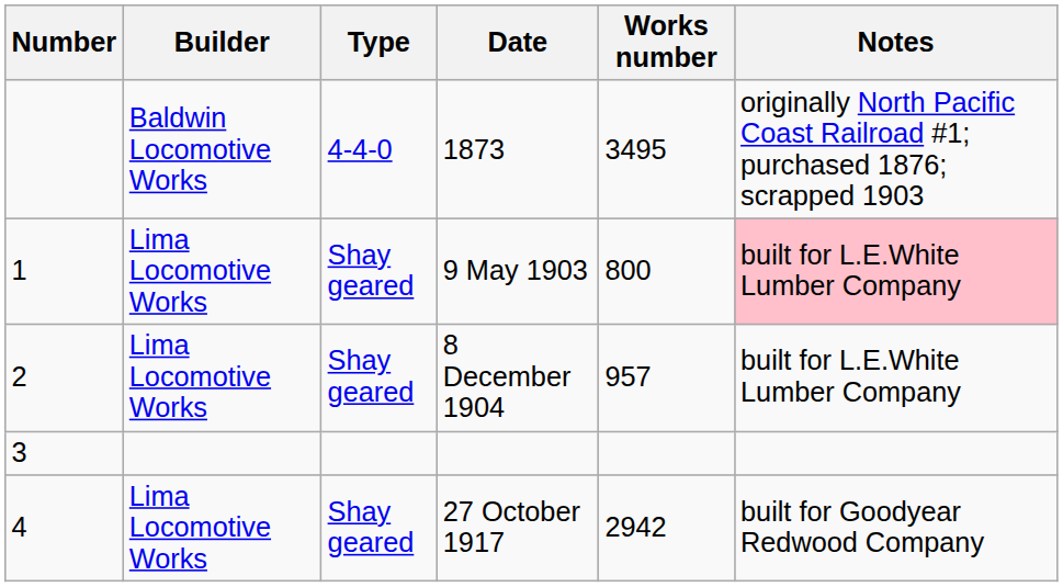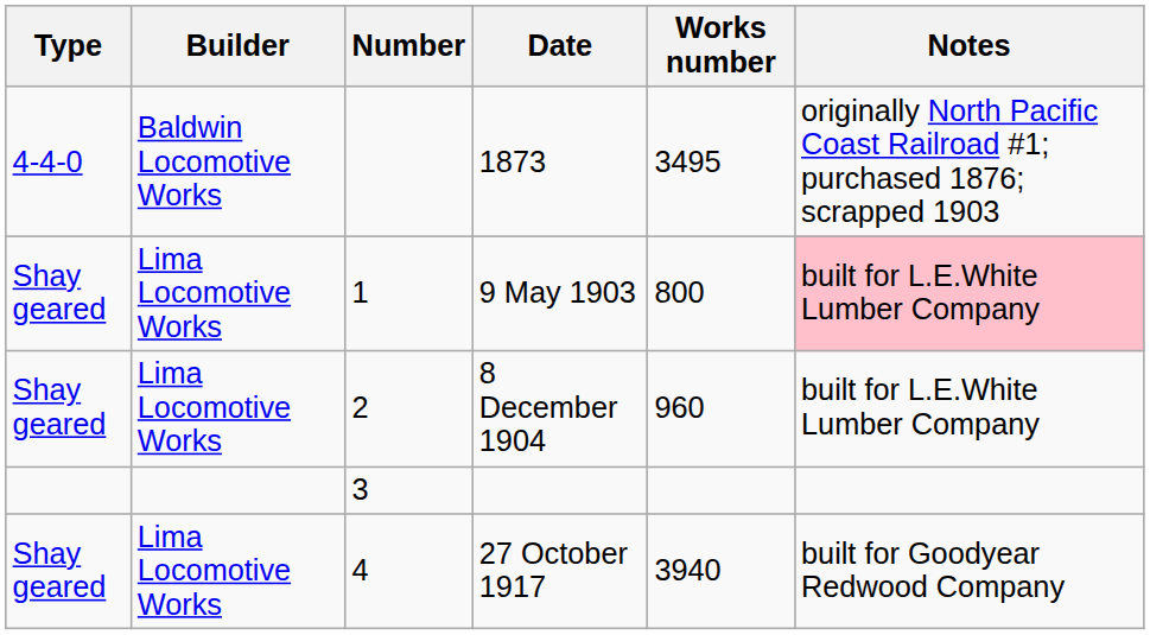 <table class="wikitable">
 <tr>
+<th>Type</th>
+<th>Builder</th>
 <th>Number</th>
-<th>Builder</th>
-<th>Type</th>
 <th>Date</th>
 <th>Works number</th>
 <th>Notes</th>
 </tr>
 <tr>
+<td><a href='#'>4-4-0</a></td>
+<td><a href='#'>Baldwin Locomotive Works</a></td>
 <td></td>
-<td><a href='#'>Baldwin Locomotive Works</a></td>
-<td><a href='#'>4-4-0</a></td>
 <td>1873</td>
 <td>3495</td>
 <td>originally <a href='#'>North Pacific Coast Railroad</a> #1; purchased 1876; scrapped 1903</td>
 </tr>
 <tr>
+<td><a href='#'>Shay geared</a></td>
+<td><a href='#'>Lima Locomotive Works</a></td>
 <td>1</td>
-<td><a href='#'>Lima Locomotive Works</a></td>
-<td><a href='#'>Shay geared</a></td>
 <td>9 May 1903</td>
 <td>800</td>
 <td style="background: pink;">built for L.E.White Lumber Company</td>
 </tr>
 <tr>
+<td><a href='#'>Shay geared</a></td>
+<td><a href='#'>Lima Locomotive Works</a></td>
 <td>2</td>
-<td><a href='#'>Lima Locomotive Works</a></td>
-<td><a href='#'>Shay geared</a></td>
 <td>8 December 1904</td>
-<td>957</td>
+<td>960</td>
 <td>built for L.E.White Lumber Company</td>
 </tr>
 <tr>
-<td>3</td>
 <td></td>
 <td></td>
+<td>3</td>
 <td></td>
 <td></td>
 <td></td>
 </tr>
 <tr>
+<td><a href='#'>Shay geared</a></td>
+<td><a href='#'>Lima Locomotive Works</a></td>
 <td>4</td>
-<td><a href='#'>Lima Locomotive Works</a></td>
-<td><a href='#'>Shay geared</a></td>
 <td>27 October 1917</td>
-<td>2942</td>
+<td>3940</td>
 <td>built for Goodyear Redwood Company</td>
 </tr>
 </table>
